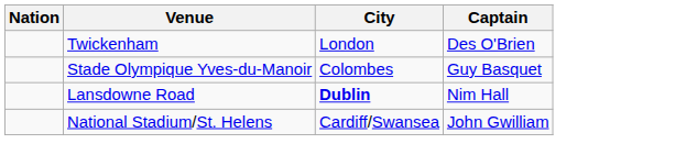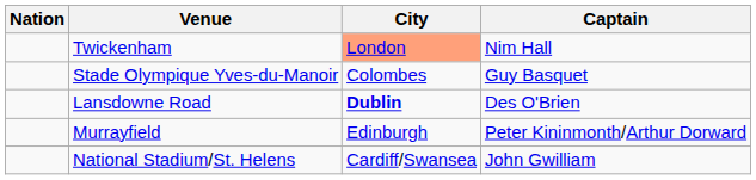 <table class=wikitable>
 <tr>
 <th><strong>Nation</strong></th>
 <th><strong>Venue</strong></th>
 <th><strong>City</strong></th>
 <th><strong>Captain</strong></th>
 </tr>
 <tr>
 <td></td>
 <td><a href='#'>Twickenham</a></td>
-<td><a href='#'>London</a></td>
-<td><a href='#'>Des O'Brien</a></td>
+<td style="background: lightsalmon;"><a href='#'>London</a></td>
+<td><a href='#'>Nim Hall</a></td>
 </tr>
 <tr>
 <td></td>
 <td><a href='#'>Stade Olympique Yves-du-Manoir</a></td>
 <td><a href='#'>Colombes</a></td>
 <td><a href='#'>Guy Basquet</a></td>
 </tr>
 <tr>
 <td></td>
 <td><a href='#'>Lansdowne Road</a></td>
 <td><strong><a href='#'>Dublin</a></strong></td>
-<td><a href='#'>Nim Hall</a></td>
+<td><a href='#'>Des O'Brien</a></td>
+</tr>
+<tr>
+<td></td>
+<td><a href='#'>Murrayfield</a></td>
+<td><a href='#'>Edinburgh</a></td>
+<td><a href='#'>Peter Kininmonth</a>/<a href='#'>Arthur Dorward</a></td>
 </tr>
 <tr>
 <td></td>
 <td><a href='#'>National Stadium</a>/<a href='#'>St. Helens</a></td>
 <td><a href='#'>Cardiff</a>/<a href='#'>Swansea</a></td>
 <td><a href='#'>John Gwilliam</a></td>
 </tr>
 </table>
